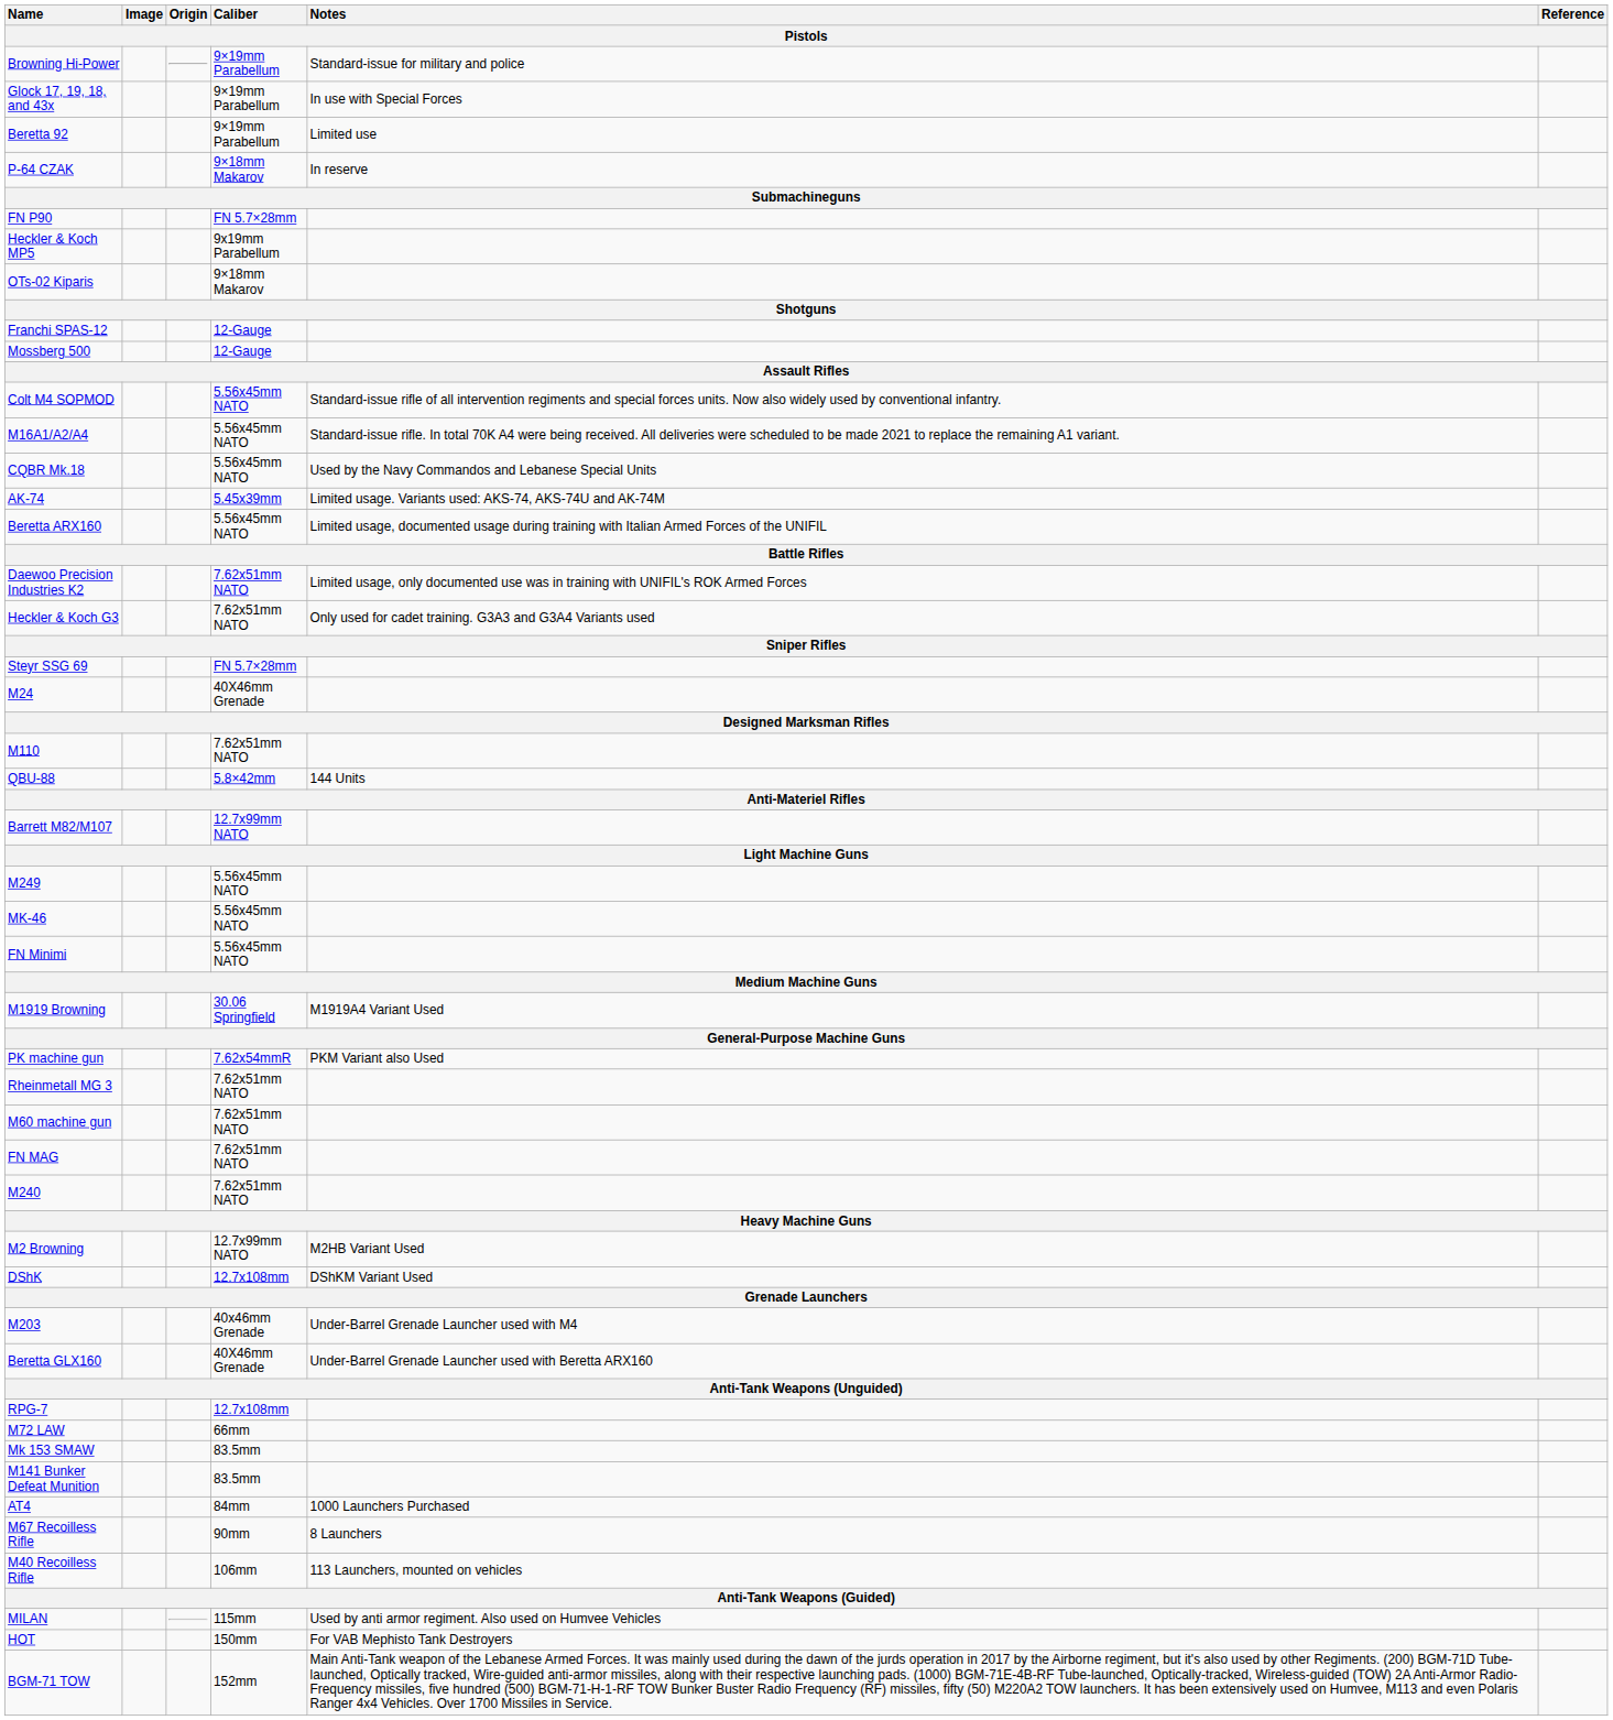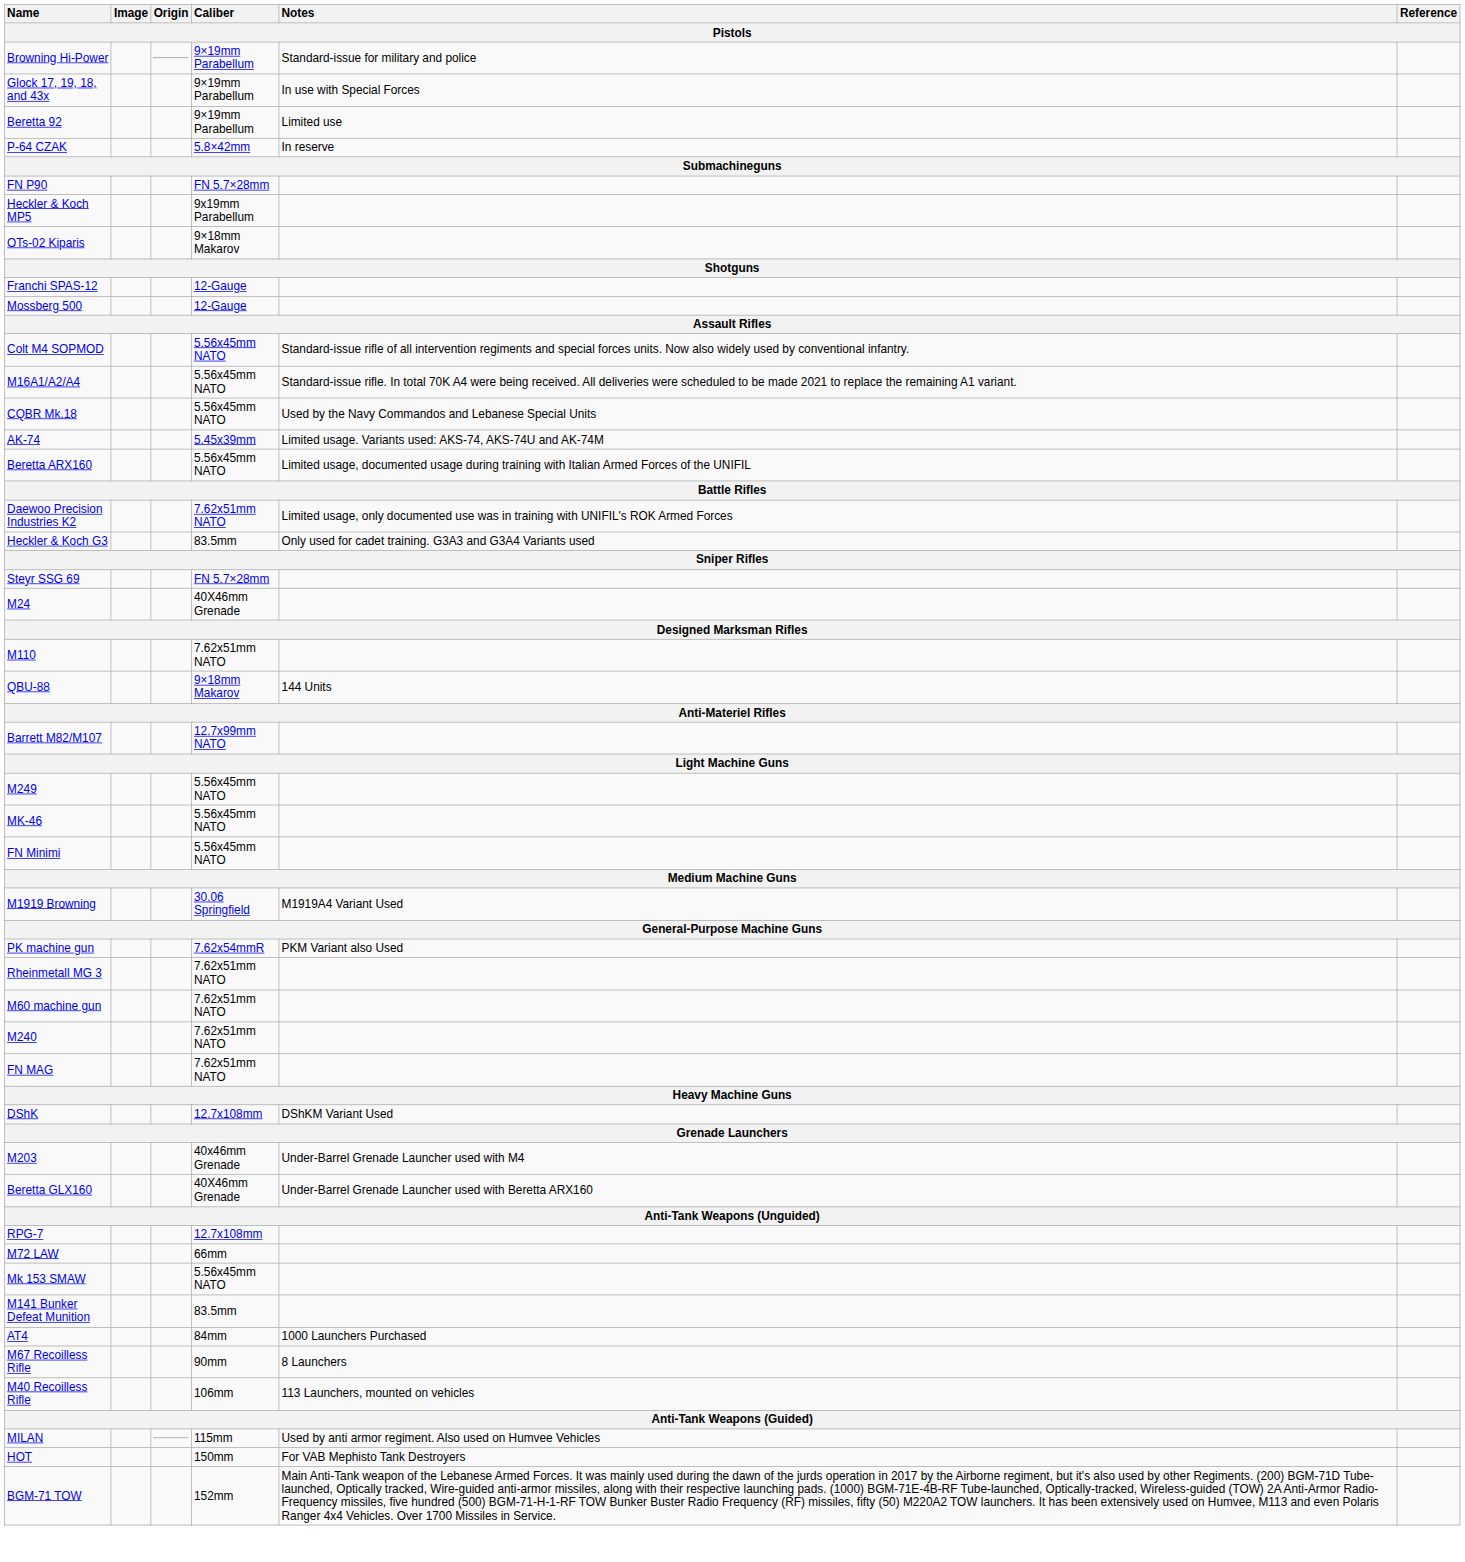 <table class="wikitable">
 <tr>
 <th style="text-align: left;">Name</th>
 <th style="text-align: left;">Image</th>
 <th style="text-align: left;">Origin</th>
 <th style="text-align: left;">Caliber</th>
 <th style="text-align: left;">Notes</th>
 <th style="text-align: left;">Reference</th>
 </tr>
 <tr>
 <th colspan="6">Pistols</th>
 </tr>
 <tr>
 <td><a href='#'>Browning Hi-Power</a></td>
 <td></td>
 <td> <hr> </td>
 <td><a href='#'>9×19mm Parabellum</a></td>
 <td>Standard-issue for military and police</td>
 <td></td>
 </tr>
 <tr>
 <td><a href='#'>Glock 17, 19, 18, and 43x</a></td>
 <td></td>
 <td></td>
 <td>9×19mm Parabellum</td>
 <td>In use with Special Forces</td>
 <td></td>
 </tr>
 <tr>
 <td><a href='#'>Beretta 92</a></td>
 <td></td>
 <td></td>
 <td>9×19mm Parabellum</td>
 <td>Limited use</td>
 <td></td>
 </tr>
 <tr>
 <td><a href='#'>P-64 CZAK</a></td>
 <td></td>
 <td></td>
-<td><a href='#'>9×18mm Makarov</a></td>
+<td><a href='#'>5.8×42mm</a></td>
 <td>In reserve</td>
 <td></td>
 </tr>
 <tr>
 <th colspan="6">Submachineguns</th>
 </tr>
 <tr>
 <td><a href='#'>FN P90</a></td>
 <td></td>
 <td></td>
 <td><a href='#'>FN 5.7×28mm</a></td>
 <td></td>
 <td></td>
 </tr>
 <tr>
 <td><a href='#'>Heckler & Koch MP5</a></td>
 <td></td>
 <td></td>
 <td>9x19mm Parabellum</td>
 <td></td>
 <td></td>
 </tr>
 <tr>
 <td><a href='#'>OTs-02 Kiparis</a></td>
 <td></td>
 <td></td>
 <td>9×18mm Makarov</td>
 <td></td>
 <td></td>
 </tr>
 <tr>
 <th colspan="6">Shotguns</th>
 </tr>
 <tr>
 <td><a href='#'>Franchi SPAS-12</a></td>
 <td></td>
 <td></td>
 <td><a href='#'>12-Gauge</a></td>
 <td></td>
 <td></td>
 </tr>
 <tr>
 <td><a href='#'>Mossberg 500</a></td>
 <td></td>
 <td></td>
 <td><a href='#'>12-Gauge</a></td>
 <td></td>
 <td></td>
 </tr>
 <tr>
 <th colspan="6">Assault Rifles</th>
 </tr>
 <tr>
 <td><a href='#'>Colt M4 SOPMOD</a></td>
 <td></td>
 <td></td>
 <td><a href='#'>5.56x45mm NATO</a></td>
 <td>Standard-issue rifle of all intervention regiments and special forces units. Now also widely used by conventional infantry.</td>
 <td></td>
 </tr>
 <tr>
 <td><a href='#'>M16A1/A2/A4</a></td>
 <td></td>
 <td></td>
 <td>5.56x45mm NATO</td>
 <td>Standard-issue rifle. In total 70K A4 were being received. All deliveries were scheduled to be made 2021 to replace the remaining A1 variant.</td>
 <td></td>
 </tr>
 <tr>
 <td><a href='#'>CQBR Mk.18</a></td>
 <td></td>
 <td></td>
 <td>5.56x45mm NATO</td>
 <td>Used by the Navy Commandos and Lebanese Special Units</td>
 <td></td>
 </tr>
 <tr>
 <td><a href='#'>AK-74</a></td>
 <td></td>
 <td></td>
 <td><a href='#'>5.45x39mm</a></td>
 <td>Limited usage. Variants used: AKS-74, AKS-74U and AK-74M</td>
 <td></td>
 </tr>
 <tr>
 <td><a href='#'>Beretta ARX160</a></td>
 <td></td>
 <td></td>
 <td>5.56x45mm NATO</td>
 <td>Limited usage, documented usage during training with Italian Armed Forces of the UNIFIL</td>
 <td></td>
 </tr>
 <tr>
 <th colspan="6">Battle Rifles</th>
 </tr>
 <tr>
 <td><a href='#'>Daewoo Precision Industries K2</a></td>
 <td></td>
 <td></td>
 <td><a href='#'>7.62x51mm NATO</a></td>
 <td>Limited usage, only documented use was in training with UNIFIL's ROK Armed Forces</td>
 <td></td>
 </tr>
 <tr>
 <td><a href='#'>Heckler & Koch G3</a></td>
 <td></td>
 <td></td>
-<td>7.62x51mm NATO</td>
+<td>83.5mm</td>
 <td>Only used for cadet training. G3A3 and G3A4 Variants used</td>
 <td></td>
 </tr>
 <tr>
 <th colspan="6">Sniper Rifles</th>
 </tr>
 <tr>
 <td><a href='#'>Steyr SSG 69</a></td>
 <td></td>
 <td></td>
 <td><a href='#'>FN 5.7×28mm</a></td>
 <td></td>
 <td></td>
 </tr>
 <tr>
 <td><a href='#'>M24</a></td>
 <td></td>
 <td></td>
 <td>40X46mm Grenade</td>
 <td></td>
 <td></td>
 </tr>
 <tr>
 <th colspan="6">Designed Marksman Rifles</th>
 </tr>
 <tr>
 <td><a href='#'>M110</a></td>
 <td></td>
 <td></td>
 <td>7.62x51mm NATO</td>
 <td></td>
 <td></td>
 </tr>
 <tr>
 <td><a href='#'>QBU-88</a></td>
 <td></td>
 <td></td>
-<td><a href='#'>5.8×42mm</a></td>
+<td><a href='#'>9×18mm Makarov</a></td>
 <td>144 Units</td>
 <td></td>
 </tr>
 <tr>
 <th colspan="6">Anti-Materiel Rifles</th>
 </tr>
 <tr>
 <td><a href='#'>Barrett M82/M107</a></td>
 <td></td>
 <td></td>
 <td><a href='#'>12.7x99mm NATO</a></td>
 <td></td>
 <td></td>
 </tr>
 <tr>
 <th colspan="6">Light Machine Guns</th>
 </tr>
 <tr>
 <td><a href='#'>M249</a></td>
 <td></td>
 <td></td>
 <td>5.56x45mm NATO</td>
 <td></td>
 <td></td>
 </tr>
 <tr>
 <td><a href='#'>MK-46</a></td>
 <td></td>
 <td></td>
 <td>5.56x45mm NATO</td>
 <td></td>
 <td></td>
 </tr>
 <tr>
 <td><a href='#'>FN Minimi</a></td>
 <td></td>
 <td></td>
 <td>5.56x45mm NATO</td>
 <td></td>
 <td></td>
 </tr>
 <tr>
 <th colspan="6">Medium Machine Guns</th>
 </tr>
 <tr>
 <td><a href='#'>M1919 Browning</a></td>
 <td></td>
 <td></td>
 <td><a href='#'>30.06 Springfield</a></td>
 <td>M1919A4 Variant Used</td>
 <td></td>
 </tr>
 <tr>
 <th colspan="6">General-Purpose Machine Guns</th>
 </tr>
 <tr>
 <td><a href='#'>PK machine gun</a></td>
 <td></td>
 <td></td>
 <td><a href='#'>7.62x54mmR</a></td>
 <td>PKM Variant also Used</td>
 <td></td>
 </tr>
 <tr>
 <td><a href='#'>Rheinmetall MG 3</a></td>
 <td></td>
 <td></td>
 <td>7.62x51mm NATO</td>
 <td></td>
 <td></td>
 </tr>
 <tr>
 <td><a href='#'>M60 machine gun</a></td>
 <td></td>
 <td></td>
 <td>7.62x51mm NATO</td>
 <td></td>
 <td></td>
 </tr>
 <tr>
+<td><a href='#'>M240</a></td>
+<td></td>
+<td></td>
+<td>7.62x51mm NATO</td>
+<td></td>
+<td></td>
+</tr>
+<tr>
 <td><a href='#'>FN MAG</a></td>
 <td></td>
 <td></td>
 <td>7.62x51mm NATO</td>
 <td></td>
 <td></td>
 </tr>
 <tr>
-<td><a href='#'>M240</a></td>
-<td></td>
-<td></td>
-<td>7.62x51mm NATO</td>
-<td></td>
-<td></td>
-</tr>
-<tr>
 <th colspan="6">Heavy Machine Guns</th>
-</tr>
-<tr>
-<td><a href='#'>M2 Browning</a></td>
-<td></td>
-<td></td>
-<td>12.7x99mm NATO</td>
-<td>M2HB Variant Used</td>
-<td></td>
 </tr>
 <tr>
 <td><a href='#'>DShK</a></td>
 <td></td>
 <td></td>
 <td><a href='#'>12.7x108mm</a></td>
 <td>DShKM Variant Used</td>
 <td></td>
 </tr>
 <tr>
 <th colspan="6">Grenade Launchers</th>
 </tr>
 <tr>
 <td><a href='#'>M203</a></td>
 <td></td>
 <td></td>
 <td>40x46mm Grenade</td>
 <td>Under-Barrel Grenade Launcher used with M4</td>
 <td></td>
 </tr>
 <tr>
 <td><a href='#'>Beretta GLX160</a></td>
 <td></td>
 <td></td>
 <td>40X46mm Grenade</td>
 <td>Under-Barrel Grenade Launcher used with Beretta ARX160</td>
 <td></td>
 </tr>
 <tr>
 <th colspan="6">Anti-Tank Weapons (Unguided)</th>
 </tr>
 <tr>
 <td><a href='#'>RPG-7</a></td>
 <td></td>
 <td></td>
 <td><a href='#'>12.7x108mm</a></td>
 <td></td>
 <td></td>
 </tr>
 <tr>
 <td><a href='#'>M72 LAW</a></td>
 <td></td>
 <td></td>
 <td>66mm</td>
 <td></td>
 <td></td>
 </tr>
 <tr>
 <td><a href='#'>Mk 153 SMAW</a></td>
 <td></td>
 <td></td>
-<td>83.5mm</td>
+<td>5.56x45mm NATO</td>
 <td></td>
 <td></td>
 </tr>
 <tr>
 <td><a href='#'>M141 Bunker Defeat Munition</a></td>
 <td></td>
 <td></td>
 <td>83.5mm</td>
 <td></td>
 <td></td>
 </tr>
 <tr>
 <td><a href='#'>AT4</a></td>
 <td></td>
 <td></td>
 <td>84mm</td>
 <td>1000 Launchers Purchased</td>
 <td></td>
 </tr>
 <tr>
 <td><a href='#'>M67 Recoilless Rifle</a></td>
 <td></td>
 <td></td>
 <td>90mm</td>
 <td>8 Launchers</td>
 <td></td>
 </tr>
 <tr>
 <td><a href='#'>M40 Recoilless Rifle</a></td>
 <td></td>
 <td></td>
 <td>106mm</td>
 <td>113 Launchers, mounted on vehicles</td>
 <td></td>
 </tr>
 <tr>
 <th colspan="6">Anti-Tank Weapons (Guided)</th>
 </tr>
 <tr>
 <td><a href='#'>MILAN</a></td>
 <td></td>
 <td> <hr> </td>
 <td>115mm</td>
 <td>Used by anti armor regiment. Also used on Humvee Vehicles</td>
 <td></td>
 </tr>
 <tr>
 <td><a href='#'>HOT</a></td>
 <td></td>
 <td></td>
 <td>150mm</td>
 <td>For VAB Mephisto Tank Destroyers</td>
 <td></td>
 </tr>
 <tr>
 <td><a href='#'>BGM-71 TOW</a></td>
 <td></td>
 <td></td>
 <td>152mm</td>
 <td>Main Anti-Tank weapon of the Lebanese Armed Forces. It was mainly used during the dawn of the jurds operation in 2017 by the Airborne regiment, but it's also used by other Regiments. (200) BGM-71D Tube-launched, Optically tracked, Wire-guided anti-armor missiles, along with their respective launching pads. (1000) BGM-71E-4B-RF Tube-launched, Optically-tracked, Wireless-guided (TOW) 2A Anti-Armor Radio-Frequency missiles, five hundred (500) BGM-71-H-1-RF TOW Bunker Buster Radio Frequency (RF) missiles, fifty (50) M220A2 TOW launchers. It has been extensively used on Humvee, M113 and even Polaris Ranger 4x4 Vehicles. Over 1700 Missiles in Service.</td>
 <td></td>
 </tr>
 </table>
